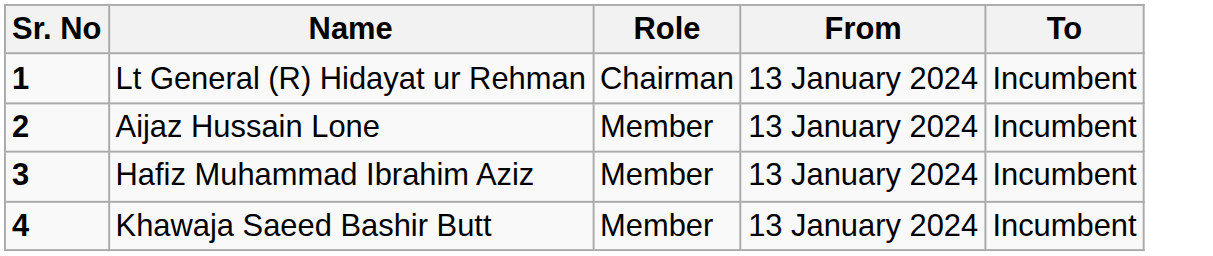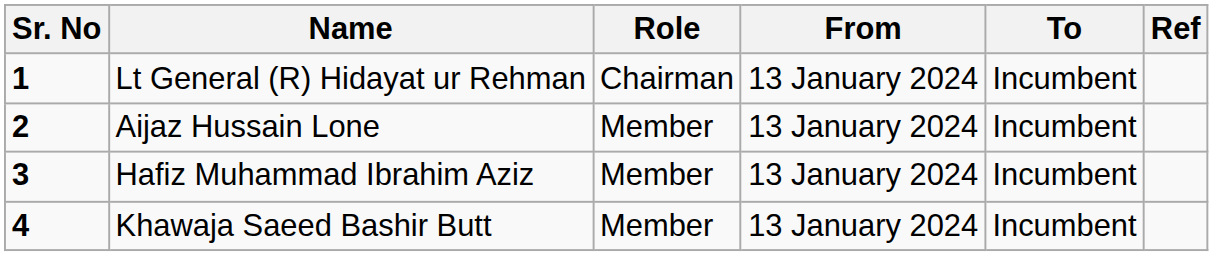 <table class="wikitable">
 <tr>
 <th>Sr. No</th>
 <th>Name</th>
 <th>Role</th>
 <th>From</th>
 <th>To</th>
+<th>Ref</th>
 </tr>
 <tr>
 <td><strong>1</strong></td>
 <td>Lt General (R) Hidayat ur Rehman</td>
 <td>Chairman</td>
 <td>13 January 2024</td>
 <td>Incumbent</td>
+<td></td>
 </tr>
 <tr>
 <td><strong>2</strong></td>
 <td>Aijaz Hussain Lone</td>
 <td>Member</td>
 <td>13 January 2024</td>
 <td>Incumbent</td>
+<td></td>
 </tr>
 <tr>
 <td><strong>3</strong></td>
 <td>Hafiz Muhammad Ibrahim Aziz</td>
 <td>Member</td>
 <td>13 January 2024</td>
 <td>Incumbent</td>
+<td></td>
 </tr>
 <tr>
 <td><strong>4</strong></td>
 <td>Khawaja Saeed Bashir Butt</td>
 <td>Member</td>
 <td>13 January 2024</td>
 <td>Incumbent</td>
+<td></td>
 </tr>
 </table>
